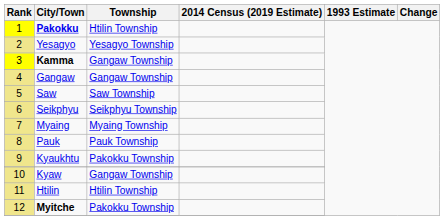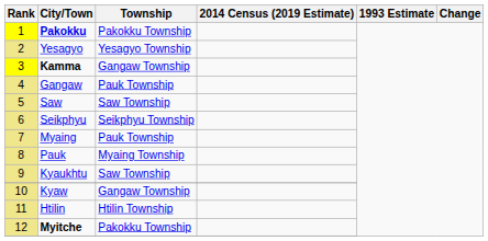 <table class="wikitable sortable collapsible">
 <tr>
 <th>Rank</th>
 <th>City/Town</th>
 <th>Township</th>
 <th>2014 Census (2019 Estimate)</th>
 <th>1993 Estimate</th>
 <th>Change</th>
 </tr>
 <tr>
 <td align=center bgcolor="FFFF00">1</td>
 <td><strong><a href='#'>Pakokku</a></strong></td>
-<td><a href='#'>Htilin Township</a></td>
+<td><a href='#'>Pakokku Township</a></td>
 <td></td>
 </tr>
 <tr>
 <td align=center bgcolor="F0E68C">2</td>
 <td><a href='#'>Yesagyo</a></td>
 <td><a href='#'>Yesagyo Township</a></td>
 <td></td>
 </tr>
 <tr>
 <td align=center bgcolor="FFFF00">3</td>
 <td><strong>Kamma</strong></td>
 <td><a href='#'>Gangaw Township</a></td>
 <td></td>
 </tr>
 <tr>
 <td align=center bgcolor="F0E68C">4</td>
 <td><a href='#'>Gangaw</a></td>
-<td><a href='#'>Gangaw Township</a></td>
+<td><a href='#'>Pauk Township</a></td>
 <td></td>
 </tr>
 <tr>
 <td align=center bgcolor="F0E68C">5</td>
 <td><a href='#'>Saw</a></td>
 <td><a href='#'>Saw Township</a></td>
 <td></td>
 </tr>
 <tr>
 <td align=center bgcolor="F0E68C">6</td>
 <td><a href='#'>Seikphyu</a></td>
 <td><a href='#'>Seikphyu Township</a></td>
 <td></td>
 </tr>
 <tr>
 <td align=center bgcolor="F0E68C">7</td>
 <td><a href='#'>Myaing</a></td>
-<td><a href='#'>Myaing Township</a></td>
+<td><a href='#'>Pauk Township</a></td>
 <td></td>
 </tr>
 <tr>
 <td align=center bgcolor="F0E68C">8</td>
 <td><a href='#'>Pauk</a></td>
-<td><a href='#'>Pauk Township</a></td>
+<td><a href='#'>Myaing Township</a></td>
 <td></td>
 </tr>
 <tr>
 <td align=center bgcolor="F0E68C">9</td>
 <td><a href='#'>Kyaukhtu</a></td>
-<td><a href='#'>Pakokku Township</a></td>
+<td><a href='#'>Saw Township</a></td>
 <td></td>
 </tr>
 <tr>
 </tr>
 <tr>
 <td align=center bgcolor="F0E68C">10</td>
 <td><a href='#'>Kyaw</a></td>
 <td><a href='#'>Gangaw Township</a></td>
 <td></td>
 </tr>
 <tr>
 <td align=center bgcolor="F0E68C">11</td>
 <td><a href='#'>Htilin</a></td>
 <td><a href='#'>Htilin Township</a></td>
 <td></td>
 </tr>
 <tr>
 <td align=center bgcolor="F0E68C">12</td>
 <td><strong>Myitche</strong></td>
 <td><a href='#'>Pakokku Township</a></td>
 <td></td>
 </tr>
 <tr>
 </tr>
 </table>
